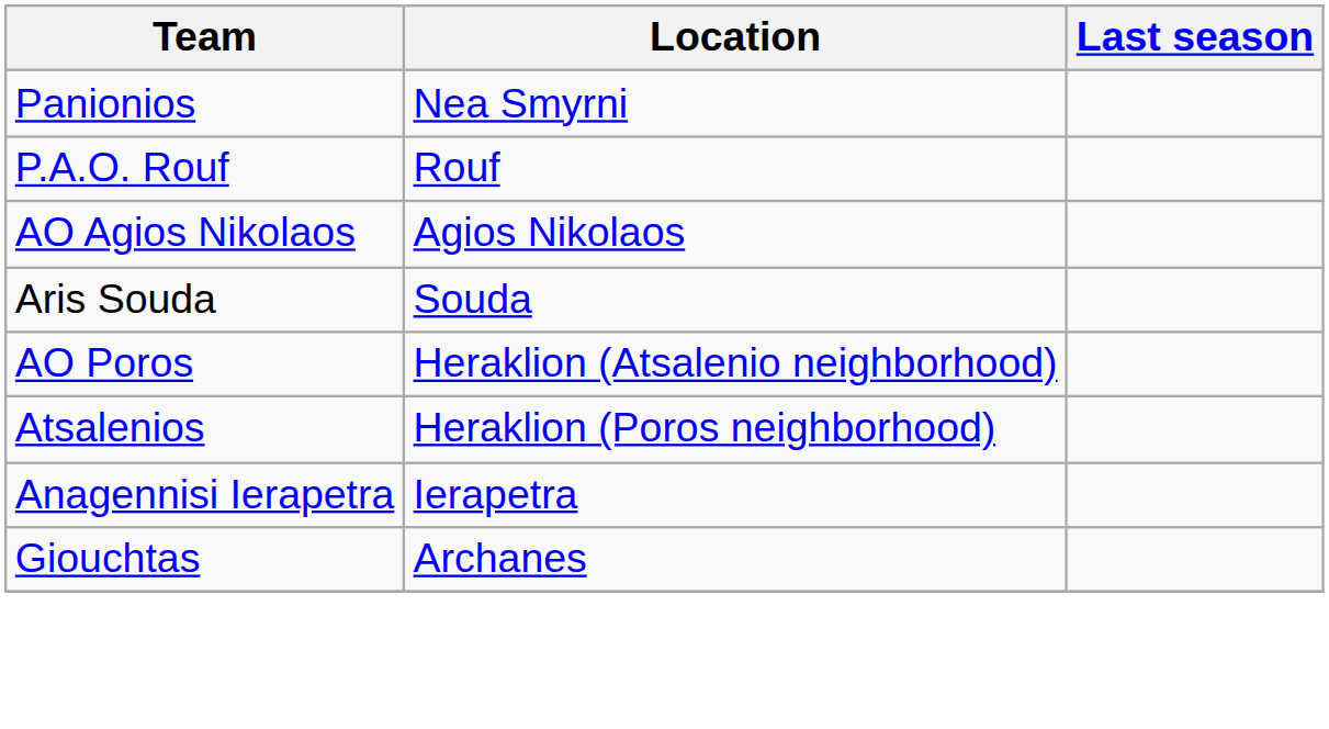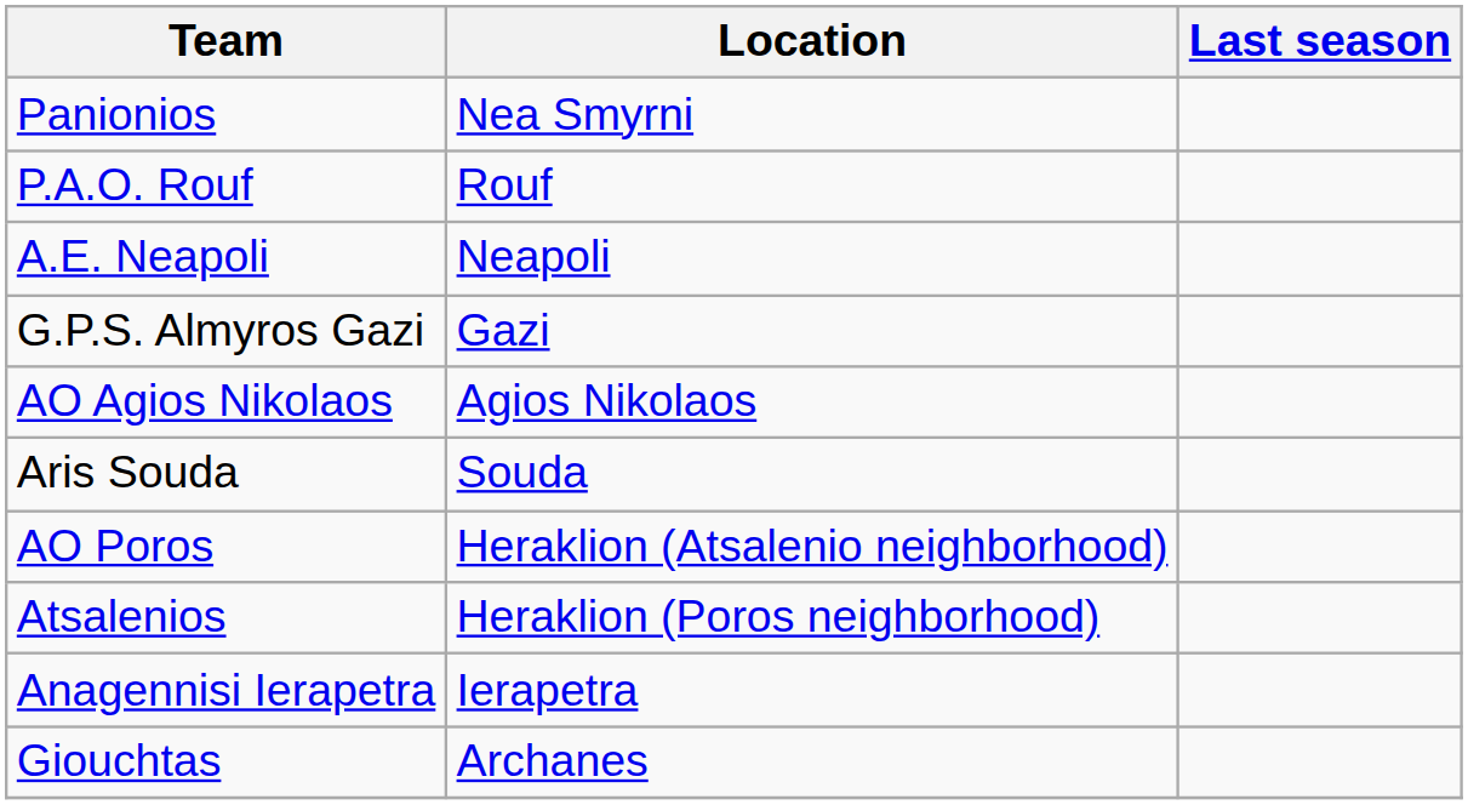 <table class="wikitable sortable">
 <tr>
 <th>Team</th>
 <th>Location</th>
 <th><a href='#'>Last season</a></th>
 </tr>
 <tr>
 <td><a href='#'>Panionios</a></td>
 <td><a href='#'>Nea Smyrni</a></td>
 <td></td>
 </tr>
 <tr>
 <td><a href='#'>P.A.O. Rouf</a></td>
 <td><a href='#'>Rouf</a></td>
+<td></td>
+</tr>
+<tr>
+<td><a href='#'>A.E. Neapoli</a></td>
+<td><a href='#'>Neapoli</a></td>
+<td></td>
+</tr>
+<tr>
+<td>G.P.S. Almyros Gazi</td>
+<td><a href='#'>Gazi</a></td>
 <td></td>
 </tr>
 <tr>
 <td><a href='#'>AO Agios Nikolaos</a></td>
 <td><a href='#'>Agios Nikolaos</a></td>
 <td></td>
 </tr>
 <tr>
 <td>Aris Souda</td>
 <td><a href='#'>Souda</a></td>
 <td></td>
 </tr>
 <tr>
 <td><a href='#'>AO Poros</a></td>
 <td><a href='#'>Heraklion (Atsalenio neighborhood)</a></td>
 <td></td>
 </tr>
 <tr>
 <td><a href='#'>Atsalenios</a></td>
 <td><a href='#'>Heraklion (Poros neighborhood)</a></td>
 <td></td>
 </tr>
 <tr>
 <td><a href='#'>Anagennisi Ierapetra</a></td>
 <td><a href='#'>Ierapetra</a></td>
 <td></td>
 </tr>
 <tr>
 <td><a href='#'>Giouchtas</a></td>
 <td><a href='#'>Archanes</a></td>
 <td></td>
 </tr>
 <tr>
 </tr>
 </table>
